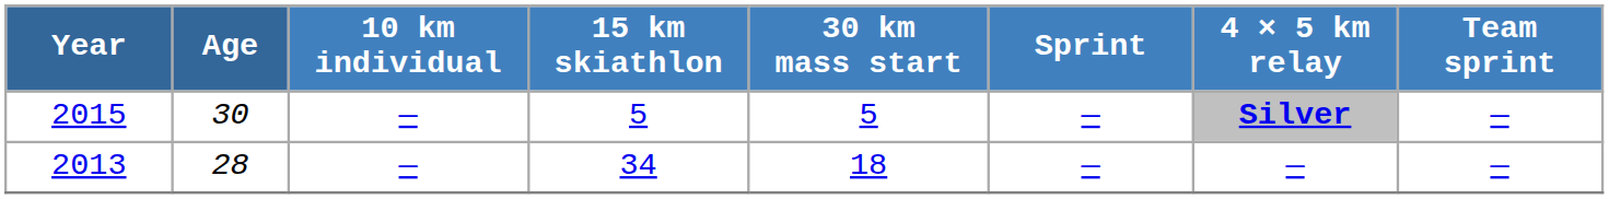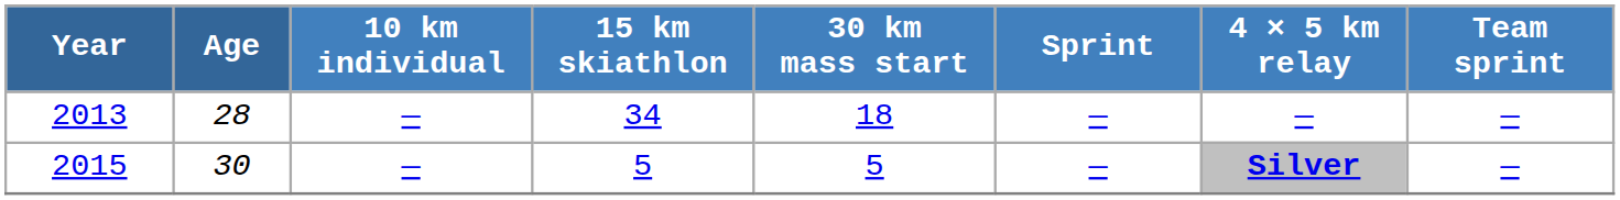 <table class="wikitable" style="font-size:95%; text-align:center; border:grey solid 1px; border-collapse:collapse; background:#ffffff;">
 <tr>
 <th style="background-color:#369; color:white; width:60px;"> Year </th>
 <th style="background-color:#369; color:white; width:40px;"> Age </th>
 <th style="background-color:#4180be; color:white; width:75px;"> 10 km <br> individual </th>
 <th style="background-color:#4180be; color:white; width:75px;"> 15 km <br> skiathlon </th>
 <th style="background-color:#4180be; color:white; width:75px;"> 30 km <br> mass start </th>
 <th style="background-color:#4180be; color:white; width:75px;"> Sprint </th>
 <th style="background-color:#4180be; color:white; width:75px;"> 4 × 5 km <br> relay </th>
 <th style="background-color:#4180be; color:white; width:75px;"> Team <br> sprint </th>
 </tr>
 <tr>
+<td><a href='#'>2013</a></td>
+<td><em>28</em></td>
+<td><a href='#'>—</a></td>
+<td><a href='#'>34</a></td>
+<td><a href='#'>18</a></td>
+<td><a href='#'>—</a></td>
+<td><a href='#'>—</a></td>
+<td><a href='#'>—</a></td>
+</tr>
+<tr>
 <td><a href='#'>2015</a></td>
 <td><em>30</em></td>
 <td><a href='#'>—</a></td>
 <td><a href='#'>5</a></td>
 <td><a href='#'>5</a></td>
 <td><a href='#'>—</a></td>
 <td style="background:silver;"><a href='#'><strong>Silver</strong></a></td>
 <td><a href='#'>—</a></td>
 </tr>
 <tr>
-<td><a href='#'>2013</a></td>
-<td><em>28</em></td>
-<td><a href='#'>—</a></td>
-<td><a href='#'>34</a></td>
-<td><a href='#'>18</a></td>
-<td><a href='#'>—</a></td>
-<td><a href='#'>—</a></td>
-<td><a href='#'>—</a></td>
-</tr>
-<tr>
 </tr>
 </table>
